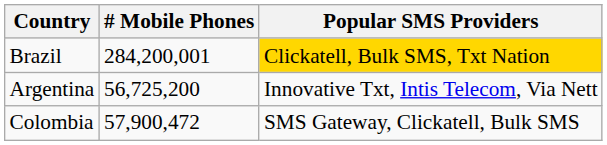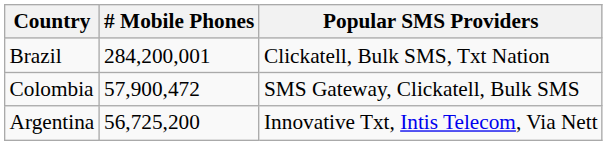 <table class="wikitable">
 <tr>
 <th>Country</th>
 <th># Mobile Phones</th>
 <th>Popular SMS Providers</th>
 </tr>
 <tr>
 <td>Brazil</td>
 <td>284,200,001</td>
-<td style="background: gold;">Clickatell, Bulk SMS, Txt Nation</td>
+<td>Clickatell, Bulk SMS, Txt Nation</td>
+</tr>
+<tr>
+<td>Colombia</td>
+<td>57,900,472</td>
+<td>SMS Gateway, Clickatell, Bulk SMS</td>
 </tr>
 <tr>
 <td>Argentina</td>
 <td>56,725,200</td>
 <td>Innovative Txt, <a href='#'>Intis Telecom</a>, Via Nett</td>
 </tr>
-<tr>
-<td>Colombia</td>
-<td>57,900,472</td>
-<td>SMS Gateway, Clickatell, Bulk SMS</td>
-</tr>
 </table>
